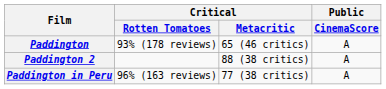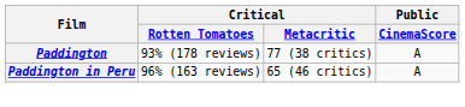 <table class="wikitable plainrowheaders unsortable" style="text-align: center;">
 <tr>
 <th scope="col" rowspan="2">Film</th>
 <th scope="col" colspan="2">Critical</th>
 <th scope="col">Public</th>
 </tr>
 <tr>
 <th scope="col"><a href='#'>Rotten Tomatoes</a></th>
 <th scope="col"><a href='#'>Metacritic</a></th>
 <th scope="col"><a href='#'>CinemaScore</a></th>
 </tr>
 <tr>
 <th scope="row"><em><a href='#'>Paddington</a></em></th>
 <td>93% (178 reviews)</td>
-<td>65 (46 critics)</td>
-<td>A</td>
-</tr>
-<tr>
-<th scope="row"><em><a href='#'>Paddington 2</a></em></th>
-<td></td>
-<td>88 (38 critics)</td>
+<td>77 (38 critics)</td>
 <td>A</td>
 </tr>
 <tr>
 <th scope="row"><em><a href='#'>Paddington in Peru</a></em></th>
 <td>96% (163 reviews)</td>
-<td>77 (38 critics)</td>
+<td>65 (46 critics)</td>
 <td>A</td>
 </tr>
 </table>
